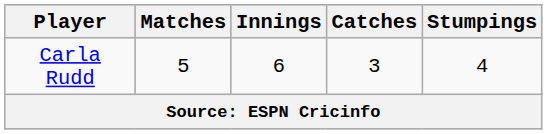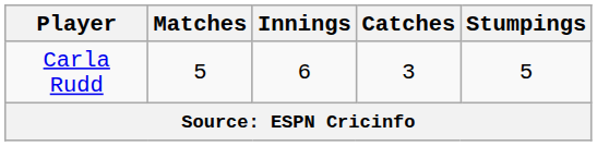 <table class="wikitable" style="text-align:center; width:55%;">
 <tr>
 <th>Player</th>
 <th>Matches</th>
 <th>Innings</th>
 <th>Catches</th>
 <th>Stumpings</th>
 </tr>
 <tr>
 <td><a href='#'>Carla Rudd</a></td>
 <td>5</td>
 <td>6</td>
 <td>3</td>
-<td>4</td>
+<td>5</td>
 </tr>
 <tr>
 <th colspan="5"><small>Source: ESPN Cricinfo </small></th>
 </tr>
 </table>
